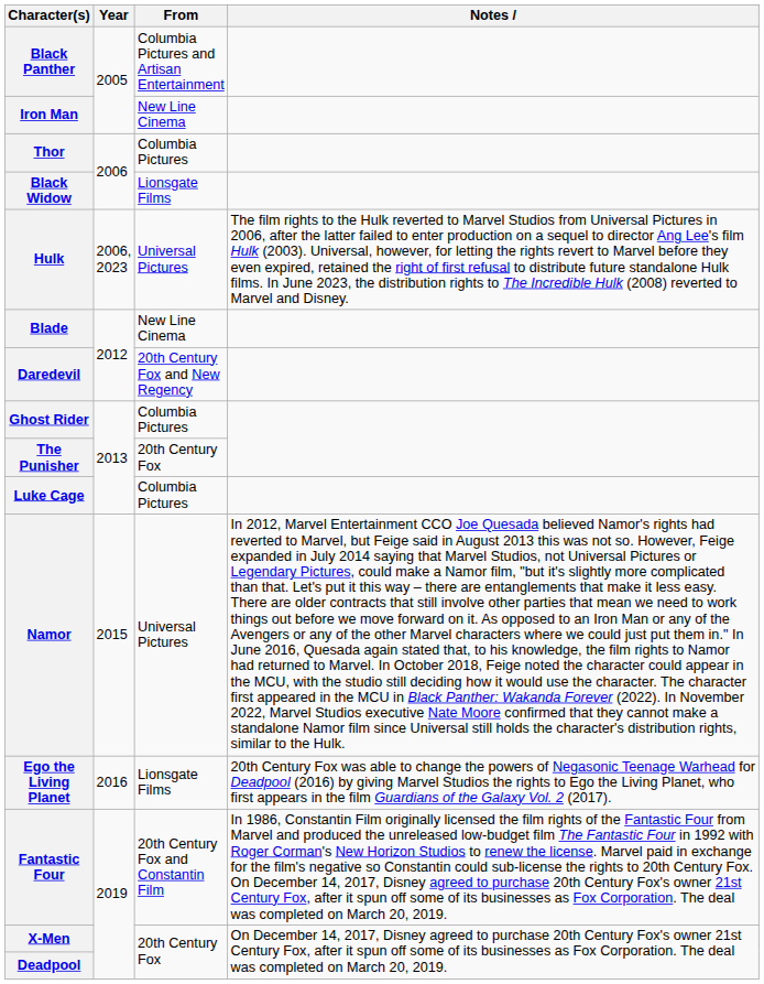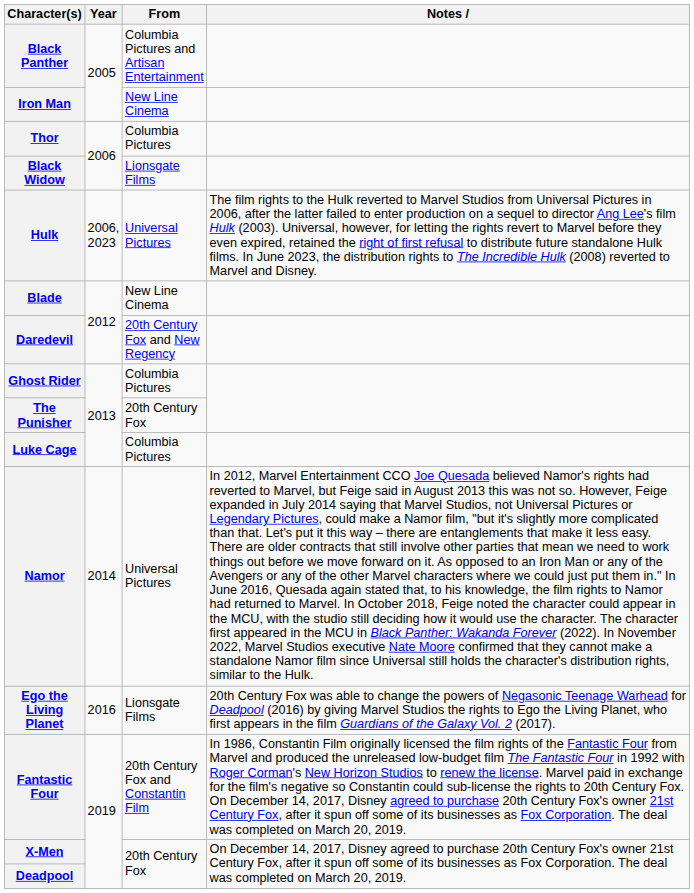 <table class="wikitable plainrowheaders">
 <tr>
 <th scope="col">Character(s)</th>
 <th scope="col">Year</th>
 <th scope="col">From</th>
 <th scope="col" style="width: 75%;">Notes / </th>
 </tr>
 <tr>
 <th scope="row"><a href='#'>Black Panther</a></th>
 <td rowspan="2">2005</td>
 <td>Columbia Pictures and <a href='#'>Artisan Entertainment</a></td>
 <td></td>
 </tr>
 <tr>
 <th scope="row"><a href='#'>Iron Man</a></th>
 <td><a href='#'>New Line Cinema</a></td>
 <td></td>
 </tr>
 <tr>
 <th scope="row"><a href='#'>Thor</a></th>
 <td rowspan="2">2006</td>
 <td>Columbia Pictures</td>
 <td></td>
 </tr>
 <tr>
 <th scope="row"><a href='#'>Black Widow</a></th>
 <td><a href='#'>Lionsgate Films</a></td>
 <td></td>
 </tr>
 <tr>
 <th scope="row"><a href='#'>Hulk</a></th>
 <td>2006, 2023</td>
 <td><a href='#'>Universal Pictures</a></td>
 <td>The film rights to the Hulk reverted to Marvel Studios from Universal Pictures in 2006, after the latter failed to enter production on a sequel to director <a href='#'>Ang Lee</a>'s film <em><a href='#'>Hulk</a></em> (2003). Universal, however, for letting the rights revert to Marvel before they even expired, retained the <a href='#'>right of first refusal</a> to distribute future standalone Hulk films. In June 2023, the distribution rights to <em><a href='#'>The Incredible Hulk</a></em> (2008) reverted to Marvel and Disney.</td>
 </tr>
 <tr>
 <th scope="row"><a href='#'>Blade</a></th>
 <td rowspan="2">2012</td>
 <td>New Line Cinema</td>
 <td></td>
 </tr>
 <tr>
 <th scope="row"><a href='#'>Daredevil</a></th>
 <td><a href='#'>20th Century Fox</a> and <a href='#'>New Regency</a></td>
 <td></td>
 </tr>
 <tr>
 <th scope="row"><a href='#'>Ghost Rider</a></th>
 <td rowspan="3">2013</td>
 <td>Columbia Pictures</td>
 <td rowspan="2"></td>
 </tr>
 <tr>
 <th scope="row"><a href='#'>The Punisher</a></th>
 <td>20th Century Fox</td>
 </tr>
 <tr>
 <th scope="row"><a href='#'>Luke Cage</a></th>
 <td>Columbia Pictures</td>
 <td></td>
 </tr>
 <tr>
 <th scope="row"><a href='#'>Namor</a></th>
-<td>2015</td>
+<td>2014</td>
 <td>Universal Pictures</td>
 <td>In 2012, Marvel Entertainment CCO <a href='#'>Joe Quesada</a> believed Namor's rights had reverted to Marvel, but Feige said in August 2013 this was not so. However, Feige expanded in July 2014 saying that Marvel Studios, not Universal Pictures or <a href='#'>Legendary Pictures</a>, could make a Namor film, "but it's slightly more complicated than that. Let's put it this way – there are entanglements that make it less easy. There are older contracts that still involve other parties that mean we need to work things out before we move forward on it. As opposed to an Iron Man or any of the Avengers or any of the other Marvel characters where we could just put them in." In June 2016, Quesada again stated that, to his knowledge, the film rights to Namor had returned to Marvel. In October 2018, Feige noted the character could appear in the MCU, with the studio still deciding how it would use the character. The character first appeared in the MCU in <em><a href='#'>Black Panther: Wakanda Forever</a></em> (2022). In November 2022, Marvel Studios executive <a href='#'>Nate Moore</a> confirmed that they cannot make a standalone Namor film since Universal still holds the character's distribution rights, similar to the Hulk.</td>
 </tr>
 <tr>
 <th scope="row"><a href='#'>Ego the Living Planet</a></th>
 <td>2016</td>
 <td>Lionsgate Films</td>
 <td>20th Century Fox was able to change the powers of <a href='#'>Negasonic Teenage Warhead</a> for <em><a href='#'>Deadpool</a></em> (2016) by giving Marvel Studios the rights to Ego the Living Planet, who first appears in the film <em><a href='#'>Guardians of the Galaxy Vol. 2</a></em> (2017).</td>
 </tr>
 <tr>
 <th scope="row"><a href='#'>Fantastic Four</a></th>
 <td rowspan="3">2019</td>
 <td>20th Century Fox and <a href='#'>Constantin Film</a></td>
 <td>In 1986, Constantin Film originally licensed the film rights of the <a href='#'>Fantastic Four</a> from Marvel and produced the unreleased low-budget film <em><a href='#'>The Fantastic Four</a></em> in 1992 with <a href='#'>Roger Corman</a>'s <a href='#'>New Horizon Studios</a> to <a href='#'>renew the license</a>. Marvel paid in exchange for the film's negative so Constantin could sub-license the rights to 20th Century Fox. On December 14, 2017, Disney <a href='#'>agreed to purchase</a> 20th Century Fox's owner <a href='#'>21st Century Fox</a>, after it spun off some of its businesses as <a href='#'>Fox Corporation</a>. The deal was completed on March 20, 2019.</td>
 </tr>
 <tr>
 <th scope="row"><a href='#'>X-Men</a></th>
 <td rowspan="2">20th Century Fox</td>
 <td rowspan="2">On December 14, 2017, Disney agreed to purchase 20th Century Fox's owner 21st Century Fox, after it spun off some of its businesses as Fox Corporation. The deal was completed on March 20, 2019.</td>
 </tr>
 <tr>
 <th scope="row"><a href='#'>Deadpool</a></th>
 </tr>
 </table>
